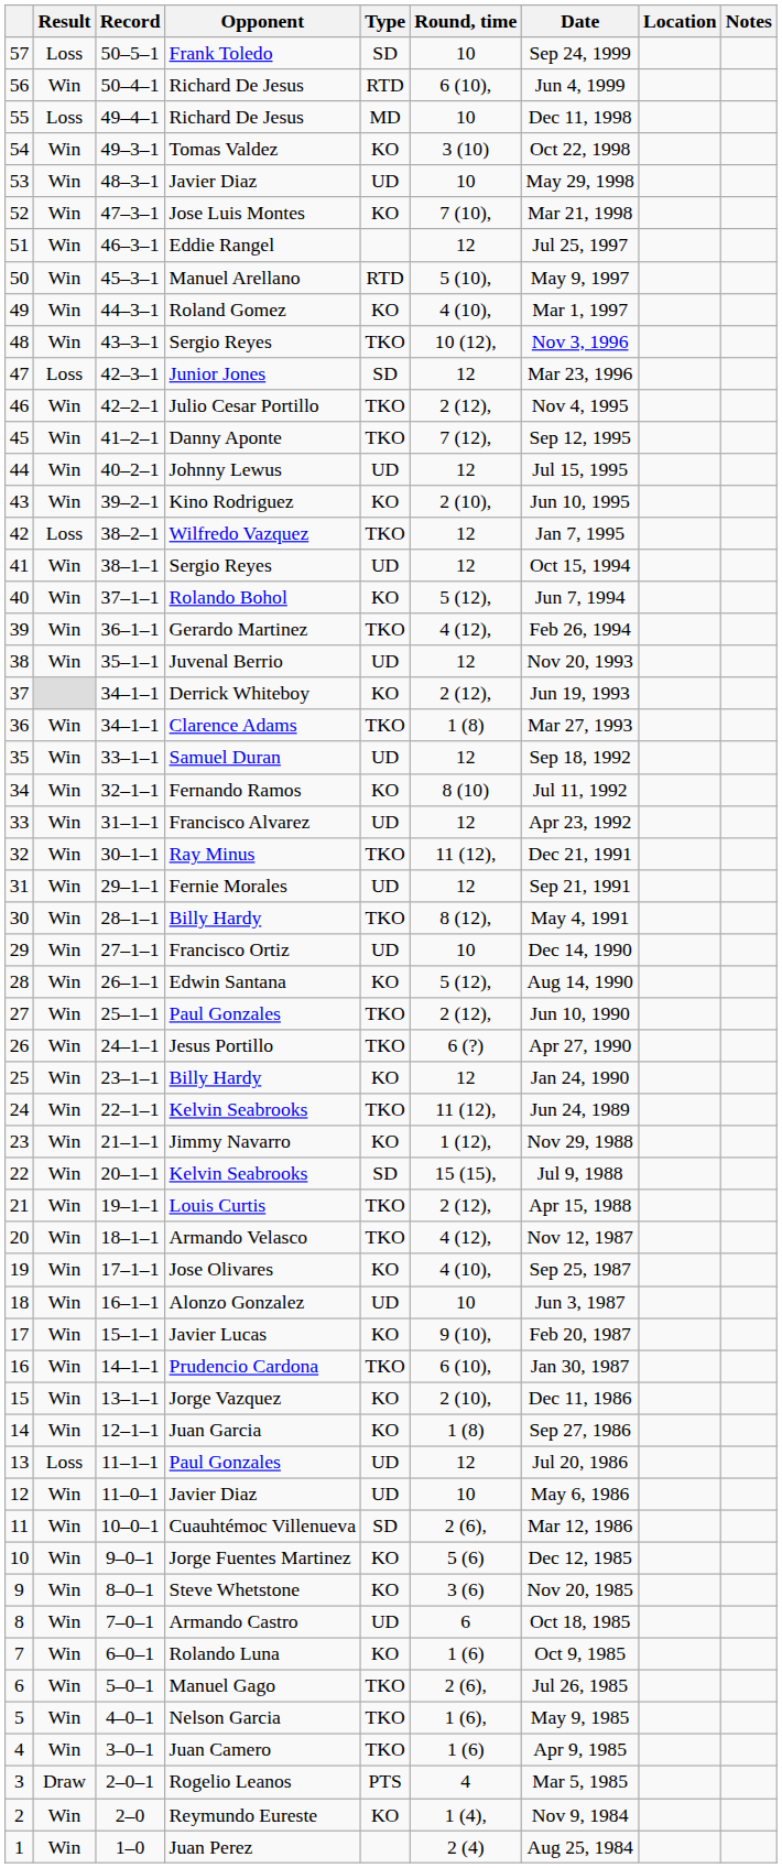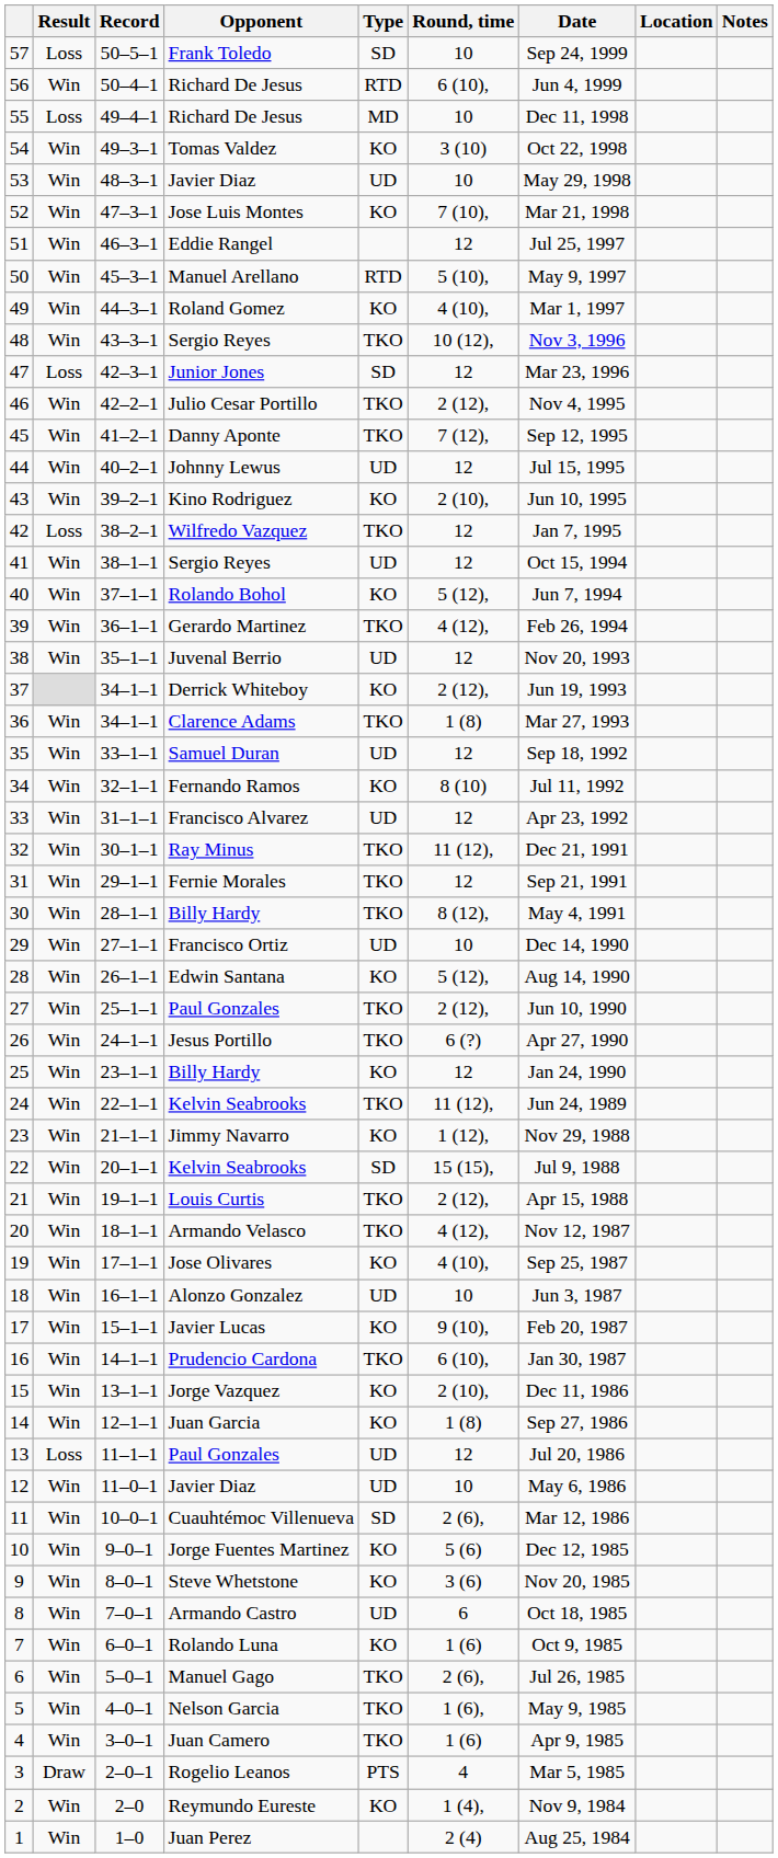 <table class="wikitable" style="text-align:center; font-size:95%">
 <tr>
 <th></th>
 <th>Result</th>
 <th>Record</th>
 <th>Opponent</th>
 <th>Type</th>
 <th>Round, time</th>
 <th>Date</th>
 <th>Location</th>
 <th>Notes</th>
 </tr>
 <tr>
 <td>57</td>
 <td>Loss</td>
 <td>50–5–1 </td>
 <td style="text-align:left;"><a href='#'>Frank Toledo</a></td>
 <td>SD</td>
 <td>10</td>
 <td>Sep 24, 1999</td>
 <td style="text-align:left;"></td>
 <td></td>
 </tr>
 <tr>
 <td>56</td>
 <td>Win</td>
 <td>50–4–1 </td>
 <td style="text-align:left;">Richard De Jesus</td>
 <td>RTD</td>
 <td>6 (10), </td>
 <td>Jun 4, 1999</td>
 <td style="text-align:left;"></td>
 <td></td>
 </tr>
 <tr>
 <td>55</td>
 <td>Loss</td>
 <td>49–4–1 </td>
 <td style="text-align:left;">Richard De Jesus</td>
 <td>MD</td>
 <td>10</td>
 <td>Dec 11, 1998</td>
 <td style="text-align:left;"></td>
 <td></td>
 </tr>
 <tr>
 <td>54</td>
 <td>Win</td>
 <td>49–3–1 </td>
 <td style="text-align:left;">Tomas Valdez</td>
 <td>KO</td>
 <td>3 (10)</td>
 <td>Oct 22, 1998</td>
 <td style="text-align:left;"></td>
 <td></td>
 </tr>
 <tr>
 <td>53</td>
 <td>Win</td>
 <td>48–3–1 </td>
 <td style="text-align:left;">Javier Diaz</td>
 <td>UD</td>
 <td>10</td>
 <td>May 29, 1998</td>
 <td style="text-align:left;"></td>
 <td></td>
 </tr>
 <tr>
 <td>52</td>
 <td>Win</td>
 <td>47–3–1 </td>
 <td style="text-align:left;">Jose Luis Montes</td>
 <td>KO</td>
 <td>7 (10), </td>
 <td>Mar 21, 1998</td>
 <td style="text-align:left;"></td>
 <td></td>
 </tr>
 <tr>
 <td>51</td>
 <td>Win</td>
 <td>46–3–1 </td>
 <td style="text-align:left;">Eddie Rangel</td>
 <td></td>
 <td>12</td>
 <td>Jul 25, 1997</td>
 <td style="text-align:left;"></td>
 <td style="text-align:left;"></td>
 </tr>
 <tr>
 <td>50</td>
 <td>Win</td>
 <td>45–3–1 </td>
 <td style="text-align:left;">Manuel Arellano</td>
 <td>RTD</td>
 <td>5 (10), </td>
 <td>May 9, 1997</td>
 <td style="text-align:left;"></td>
 <td></td>
 </tr>
 <tr>
 <td>49</td>
 <td>Win</td>
 <td>44–3–1 </td>
 <td style="text-align:left;">Roland Gomez</td>
 <td>KO</td>
 <td>4 (10), </td>
 <td>Mar 1, 1997</td>
 <td style="text-align:left;"></td>
 <td></td>
 </tr>
 <tr>
 <td>48</td>
 <td>Win</td>
 <td>43–3–1 </td>
 <td style="text-align:left;">Sergio Reyes</td>
 <td>TKO</td>
 <td>10 (12), </td>
 <td><a href='#'>Nov 3, 1996</a></td>
 <td style="text-align:left;"></td>
 <td style="text-align:left;"></td>
 </tr>
 <tr>
 <td>47</td>
 <td>Loss</td>
 <td>42–3–1 </td>
 <td style="text-align:left;"><a href='#'>Junior Jones</a></td>
 <td>SD</td>
 <td>12</td>
 <td>Mar 23, 1996</td>
 <td style="text-align:left;"></td>
 <td></td>
 </tr>
 <tr>
 <td>46</td>
 <td>Win</td>
 <td>42–2–1 </td>
 <td style="text-align:left;">Julio Cesar Portillo</td>
 <td>TKO</td>
 <td>2 (12), </td>
 <td>Nov 4, 1995</td>
 <td style="text-align:left;"></td>
 <td></td>
 </tr>
 <tr>
 <td>45</td>
 <td>Win</td>
 <td>41–2–1 </td>
 <td style="text-align:left;">Danny Aponte</td>
 <td>TKO</td>
 <td>7 (12), </td>
 <td>Sep 12, 1995</td>
 <td style="text-align:left;"></td>
 <td></td>
 </tr>
 <tr>
 <td>44</td>
 <td>Win</td>
 <td>40–2–1 </td>
 <td style="text-align:left;">Johnny Lewus</td>
 <td>UD</td>
 <td>12</td>
 <td>Jul 15, 1995</td>
 <td style="text-align:left;"></td>
 <td></td>
 </tr>
 <tr>
 <td>43</td>
 <td>Win</td>
 <td>39–2–1 </td>
 <td style="text-align:left;">Kino Rodriguez</td>
 <td>KO</td>
 <td>2 (10), </td>
 <td>Jun 10, 1995</td>
 <td style="text-align:left;"></td>
 <td></td>
 </tr>
 <tr>
 <td>42</td>
 <td>Loss</td>
 <td>38–2–1 </td>
 <td style="text-align:left;"><a href='#'>Wilfredo Vazquez</a></td>
 <td>TKO</td>
 <td>12</td>
 <td>Jan 7, 1995</td>
 <td style="text-align:left;"></td>
 <td style="text-align:left;"></td>
 </tr>
 <tr>
 <td>41</td>
 <td>Win</td>
 <td>38–1–1 </td>
 <td style="text-align:left;">Sergio Reyes</td>
 <td>UD</td>
 <td>12</td>
 <td>Oct 15, 1994</td>
 <td style="text-align:left;"></td>
 <td style="text-align:left;"></td>
 </tr>
 <tr>
 <td>40</td>
 <td>Win</td>
 <td>37–1–1 </td>
 <td style="text-align:left;"><a href='#'>Rolando Bohol</a></td>
 <td>KO</td>
 <td>5 (12), </td>
 <td>Jun 7, 1994</td>
 <td style="text-align:left;"></td>
 <td style="text-align:left;"></td>
 </tr>
 <tr>
 <td>39</td>
 <td>Win</td>
 <td>36–1–1 </td>
 <td style="text-align:left;">Gerardo Martinez</td>
 <td>TKO</td>
 <td>4 (12), </td>
 <td>Feb 26, 1994</td>
 <td style="text-align:left;"></td>
 <td style="text-align:left;"></td>
 </tr>
 <tr>
 <td>38</td>
 <td>Win</td>
 <td>35–1–1 </td>
 <td style="text-align:left;">Juvenal Berrio</td>
 <td>UD</td>
 <td>12</td>
 <td>Nov 20, 1993</td>
 <td style="text-align:left;"></td>
 <td style="text-align:left;"></td>
 </tr>
 <tr>
 <td>37</td>
 <td style="background:#DDD"></td>
 <td>34–1–1 </td>
 <td style="text-align:left;">Derrick Whiteboy</td>
 <td>KO</td>
 <td>2 (12), </td>
 <td>Jun 19, 1993</td>
 <td style="text-align:left;"></td>
 <td style="text-align:left;"></td>
 </tr>
 <tr>
 <td>36</td>
 <td>Win</td>
 <td>34–1–1</td>
 <td style="text-align:left;"><a href='#'>Clarence Adams</a></td>
 <td>TKO</td>
 <td>1 (8)</td>
 <td>Mar 27, 1993</td>
 <td style="text-align:left;"></td>
 <td style="text-align:left;"></td>
 </tr>
 <tr>
 <td>35</td>
 <td>Win</td>
 <td>33–1–1</td>
 <td style="text-align:left;"><a href='#'>Samuel Duran</a></td>
 <td>UD</td>
 <td>12</td>
 <td>Sep 18, 1992</td>
 <td style="text-align:left;"></td>
 <td style="text-align:left;"></td>
 </tr>
 <tr>
 <td>34</td>
 <td>Win</td>
 <td>32–1–1</td>
 <td style="text-align:left;">Fernando Ramos</td>
 <td>KO</td>
 <td>8 (10)</td>
 <td>Jul 11, 1992</td>
 <td style="text-align:left;"></td>
 <td></td>
 </tr>
 <tr>
 <td>33</td>
 <td>Win</td>
 <td>31–1–1</td>
 <td style="text-align:left;">Francisco Alvarez</td>
 <td>UD</td>
 <td>12</td>
 <td>Apr 23, 1992</td>
 <td style="text-align:left;"></td>
 <td style="text-align:left;"></td>
 </tr>
 <tr>
 <td>32</td>
 <td>Win</td>
 <td>30–1–1</td>
 <td style="text-align:left;"><a href='#'>Ray Minus</a></td>
 <td>TKO</td>
 <td>11 (12), </td>
 <td>Dec 21, 1991</td>
 <td style="text-align:left;"></td>
 <td style="text-align:left;"></td>
 </tr>
 <tr>
 <td>31</td>
 <td>Win</td>
 <td>29–1–1</td>
 <td style="text-align:left;">Fernie Morales</td>
-<td>UD</td>
+<td>TKO</td>
 <td>12</td>
 <td>Sep 21, 1991</td>
 <td style="text-align:left;"></td>
 <td style="text-align:left;"></td>
 </tr>
 <tr>
 <td>30</td>
 <td>Win</td>
 <td>28–1–1</td>
 <td style="text-align:left;"><a href='#'>Billy Hardy</a></td>
 <td>TKO</td>
 <td>8 (12), </td>
 <td>May 4, 1991</td>
 <td style="text-align:left;"></td>
 <td style="text-align:left;"></td>
 </tr>
 <tr>
 <td>29</td>
 <td>Win</td>
 <td>27–1–1</td>
 <td style="text-align:left;">Francisco Ortiz</td>
 <td>UD</td>
 <td>10</td>
 <td>Dec 14, 1990</td>
 <td style="text-align:left;"></td>
 <td></td>
 </tr>
 <tr>
 <td>28</td>
 <td>Win</td>
 <td>26–1–1</td>
 <td style="text-align:left;">Edwin Santana</td>
 <td>KO</td>
 <td>5 (12), </td>
 <td>Aug 14, 1990</td>
 <td style="text-align:left;"></td>
 <td style="text-align:left;"></td>
 </tr>
 <tr>
 <td>27</td>
 <td>Win</td>
 <td>25–1–1</td>
 <td style="text-align:left;"><a href='#'>Paul Gonzales</a></td>
 <td>TKO</td>
 <td>2 (12), </td>
 <td>Jun 10, 1990</td>
 <td style="text-align:left;"></td>
 <td style="text-align:left;"></td>
 </tr>
 <tr>
 <td>26</td>
 <td>Win</td>
 <td>24–1–1</td>
 <td style="text-align:left;">Jesus Portillo</td>
 <td>TKO</td>
 <td>6 (?)</td>
 <td>Apr 27, 1990</td>
 <td style="text-align:left;"></td>
 <td></td>
 </tr>
 <tr>
 <td>25</td>
 <td>Win</td>
 <td>23–1–1</td>
 <td style="text-align:left;"><a href='#'>Billy Hardy</a></td>
 <td>KO</td>
 <td>12</td>
 <td>Jan 24, 1990</td>
 <td style="text-align:left;"></td>
 <td style="text-align:left;"></td>
 </tr>
 <tr>
 <td>24</td>
 <td>Win</td>
 <td>22–1–1</td>
 <td style="text-align:left;"><a href='#'>Kelvin Seabrooks</a></td>
 <td>TKO</td>
 <td>11 (12), </td>
 <td>Jun 24, 1989</td>
 <td style="text-align:left;"></td>
 <td style="text-align:left;"></td>
 </tr>
 <tr>
 <td>23</td>
 <td>Win</td>
 <td>21–1–1</td>
 <td style="text-align:left;">Jimmy Navarro</td>
 <td>KO</td>
 <td>1 (12), </td>
 <td>Nov 29, 1988</td>
 <td style="text-align:left;"></td>
 <td style="text-align:left;"></td>
 </tr>
 <tr>
 <td>22</td>
 <td>Win</td>
 <td>20–1–1</td>
 <td style="text-align:left;"><a href='#'>Kelvin Seabrooks</a></td>
 <td>SD</td>
 <td>15 (15), </td>
 <td>Jul 9, 1988</td>
 <td style="text-align:left;"></td>
 <td style="text-align:left;"></td>
 </tr>
 <tr>
 <td>21</td>
 <td>Win</td>
 <td>19–1–1</td>
 <td style="text-align:left;"><a href='#'>Louis Curtis</a></td>
 <td>TKO</td>
 <td>2 (12), </td>
 <td>Apr 15, 1988</td>
 <td style="text-align:left;"></td>
 <td style="text-align:left;"></td>
 </tr>
 <tr>
 <td>20</td>
 <td>Win</td>
 <td>18–1–1</td>
 <td style="text-align:left;">Armando Velasco</td>
 <td>TKO</td>
 <td>4 (12), </td>
 <td>Nov 12, 1987</td>
 <td style="text-align:left;"></td>
 <td style="text-align:left;"></td>
 </tr>
 <tr>
 <td>19</td>
 <td>Win</td>
 <td>17–1–1</td>
 <td style="text-align:left;">Jose Olivares</td>
 <td>KO</td>
 <td>4 (10), </td>
 <td>Sep 25, 1987</td>
 <td style="text-align:left;"></td>
 <td></td>
 </tr>
 <tr>
 <td>18</td>
 <td>Win</td>
 <td>16–1–1</td>
 <td style="text-align:left;">Alonzo Gonzalez</td>
 <td>UD</td>
 <td>10</td>
 <td>Jun 3, 1987</td>
 <td style="text-align:left;"></td>
 <td></td>
 </tr>
 <tr>
 <td>17</td>
 <td>Win</td>
 <td>15–1–1</td>
 <td style="text-align:left;">Javier Lucas</td>
 <td>KO</td>
 <td>9 (10), </td>
 <td>Feb 20, 1987</td>
 <td style="text-align:left;"></td>
 <td></td>
 </tr>
 <tr>
 <td>16</td>
 <td>Win</td>
 <td>14–1–1</td>
 <td style="text-align:left;"><a href='#'>Prudencio Cardona</a></td>
 <td>TKO</td>
 <td>6 (10), </td>
 <td>Jan 30, 1987</td>
 <td style="text-align:left;"></td>
 <td></td>
 </tr>
 <tr>
 <td>15</td>
 <td>Win</td>
 <td>13–1–1</td>
 <td style="text-align:left;">Jorge Vazquez</td>
 <td>KO</td>
 <td>2 (10), </td>
 <td>Dec 11, 1986</td>
 <td style="text-align:left;"></td>
 <td></td>
 </tr>
 <tr>
 <td>14</td>
 <td>Win</td>
 <td>12–1–1</td>
 <td style="text-align:left;">Juan Garcia</td>
 <td>KO</td>
 <td>1 (8)</td>
 <td>Sep 27, 1986</td>
 <td style="text-align:left;"></td>
 <td></td>
 </tr>
 <tr>
 <td>13</td>
 <td>Loss</td>
 <td>11–1–1</td>
 <td style="text-align:left;"><a href='#'>Paul Gonzales</a></td>
 <td>UD</td>
 <td>12</td>
 <td>Jul 20, 1986</td>
 <td style="text-align:left;"></td>
 <td style="text-align:left;"></td>
 </tr>
 <tr>
 <td>12</td>
 <td>Win</td>
 <td>11–0–1</td>
 <td style="text-align:left;">Javier Diaz</td>
 <td>UD</td>
 <td>10</td>
 <td>May 6, 1986</td>
 <td style="text-align:left;"></td>
 <td></td>
 </tr>
 <tr>
 <td>11</td>
 <td>Win</td>
 <td>10–0–1</td>
 <td style="text-align:left;">Cuauhtémoc Villenueva</td>
 <td>SD</td>
 <td>2 (6), </td>
 <td>Mar 12, 1986</td>
 <td style="text-align:left;"></td>
 <td></td>
 </tr>
 <tr>
 <td>10</td>
 <td>Win</td>
 <td>9–0–1</td>
 <td style="text-align:left;">Jorge Fuentes Martinez</td>
 <td>KO</td>
 <td>5 (6)</td>
 <td>Dec 12, 1985</td>
 <td style="text-align:left;"></td>
 <td></td>
 </tr>
 <tr>
 <td>9</td>
 <td>Win</td>
 <td>8–0–1</td>
 <td style="text-align:left;">Steve Whetstone</td>
 <td>KO</td>
 <td>3 (6)</td>
 <td>Nov 20, 1985</td>
 <td style="text-align:left;"></td>
 <td></td>
 </tr>
 <tr>
 <td>8</td>
 <td>Win</td>
 <td>7–0–1</td>
 <td style="text-align:left;">Armando Castro</td>
 <td>UD</td>
 <td>6</td>
 <td>Oct 18, 1985</td>
 <td style="text-align:left;"></td>
 <td></td>
 </tr>
 <tr>
 <td>7</td>
 <td>Win</td>
 <td>6–0–1</td>
 <td style="text-align:left;">Rolando Luna</td>
 <td>KO</td>
 <td>1 (6)</td>
 <td>Oct 9, 1985</td>
 <td style="text-align:left;"></td>
 <td></td>
 </tr>
 <tr>
 <td>6</td>
 <td>Win</td>
 <td>5–0–1</td>
 <td style="text-align:left;">Manuel Gago</td>
 <td>TKO</td>
 <td>2 (6), </td>
 <td>Jul 26, 1985</td>
 <td style="text-align:left;"></td>
 <td></td>
 </tr>
 <tr>
 <td>5</td>
 <td>Win</td>
 <td>4–0–1</td>
 <td style="text-align:left;">Nelson Garcia</td>
 <td>TKO</td>
 <td>1 (6), </td>
 <td>May 9, 1985</td>
 <td style="text-align:left;"></td>
 <td></td>
 </tr>
 <tr>
 <td>4</td>
 <td>Win</td>
 <td>3–0–1</td>
 <td style="text-align:left;">Juan Camero</td>
 <td>TKO</td>
 <td>1 (6)</td>
 <td>Apr 9, 1985</td>
 <td style="text-align:left;"></td>
 <td></td>
 </tr>
 <tr>
 <td>3</td>
 <td>Draw</td>
 <td>2–0–1</td>
 <td style="text-align:left;">Rogelio Leanos</td>
 <td>PTS</td>
 <td>4</td>
 <td>Mar 5, 1985</td>
 <td style="text-align:left;"></td>
 <td></td>
 </tr>
 <tr>
 <td>2</td>
 <td>Win</td>
 <td>2–0</td>
 <td style="text-align:left;">Reymundo Eureste</td>
 <td>KO</td>
 <td>1 (4), </td>
 <td>Nov 9, 1984</td>
 <td style="text-align:left;"></td>
 <td></td>
 </tr>
 <tr>
 <td>1</td>
 <td>Win</td>
 <td>1–0</td>
 <td style="text-align:left;">Juan Perez</td>
 <td></td>
 <td>2 (4)</td>
 <td>Aug 25, 1984</td>
 <td style="text-align:left;"></td>
 <td></td>
 </tr>
 </table>
